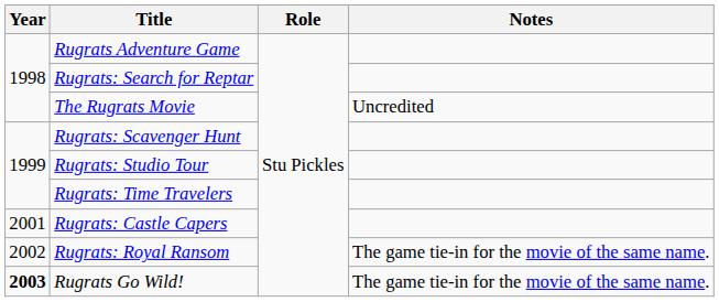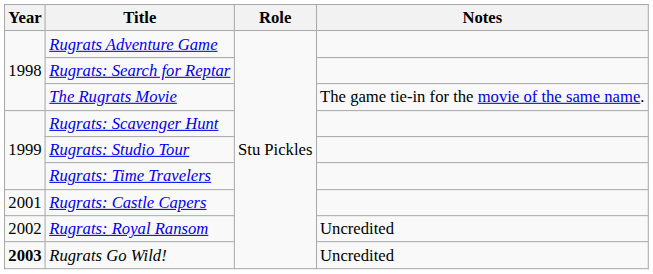 <table class="wikitable sortable">
 <tr>
 <th>Year</th>
 <th>Title</th>
 <th>Role</th>
 <th>Notes</th>
 </tr>
 <tr>
 <td rowspan="3">1998</td>
 <td><em><a href='#'>Rugrats Adventure Game</a></em></td>
 <td rowspan="9">Stu Pickles</td>
 <td></td>
 </tr>
 <tr>
 <td><em><a href='#'>Rugrats: Search for Reptar</a></em></td>
 <td></td>
 </tr>
 <tr>
 <td><a href='#'><em>The Rugrats Movie</em></a></td>
-<td>Uncredited</td>
+<td>The game tie-in for the <a href='#'>movie of the same name</a>.</td>
 </tr>
 <tr>
 <td rowspan="3">1999</td>
 <td><em><a href='#'>Rugrats: Scavenger Hunt</a></em></td>
 <td></td>
 </tr>
 <tr>
 <td><em><a href='#'>Rugrats: Studio Tour</a></em></td>
 <td></td>
 </tr>
 <tr>
 <td><em><a href='#'>Rugrats: Time Travelers</a></em></td>
 <td></td>
 </tr>
 <tr>
 <td>2001</td>
 <td><em><a href='#'>Rugrats: Castle Capers</a></em></td>
 <td></td>
 </tr>
 <tr>
 <td>2002</td>
 <td><em><a href='#'>Rugrats: Royal Ransom</a></em></td>
-<td>The game tie-in for the <a href='#'>movie of the same name</a>.</td>
+<td>Uncredited</td>
 </tr>
 <tr>
 <td><strong>2003</strong></td>
 <td><em>Rugrats Go Wild!</em></td>
-<td>The game tie-in for the <a href='#'>movie of the same name</a>.</td>
+<td>Uncredited</td>
 </tr>
 </table>
